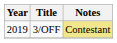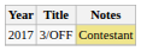 <table class="wikitable sortable">
 <tr>
 <th>Year</th>
 <th>Title</th>
 <th class="unsortable">Notes</th>
 </tr>
 <tr>
-<td>2019</td>
+<td>2017</td>
 <td>3/OFF</td>
 <td style="background: khaki;">Contestant</td>
 </tr>
 <tr>
 </tr>
 </table>
